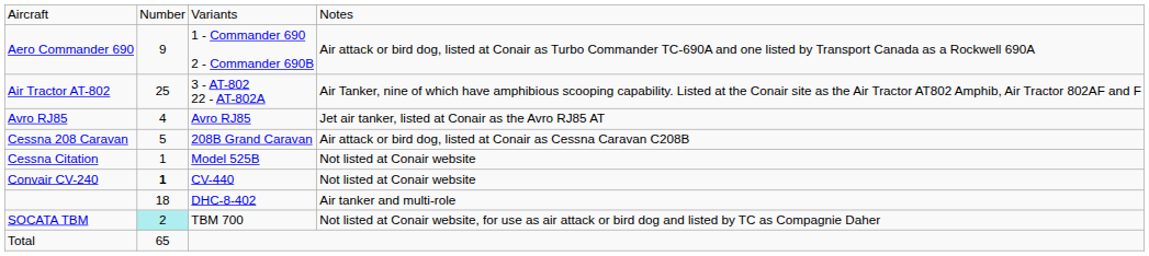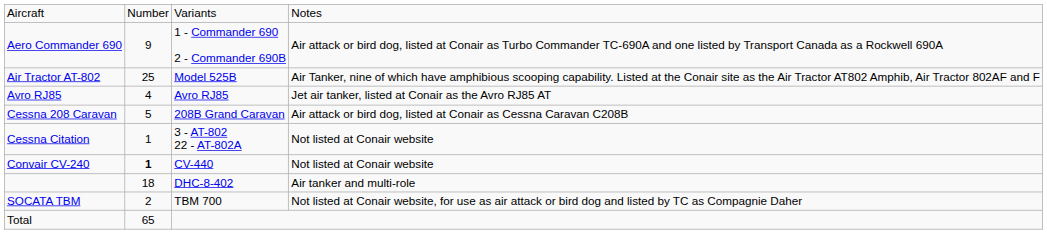 <table class="wikitable" style="border-collapse:collapse;text-align:left">
 <tr>
 <td>Aircraft</td>
 <td>Number</td>
 <td>Variants</td>
 <td>Notes</td>
 </tr>
 <tr>
 <td><a href='#'>Aero Commander 690</a></td>
 <td align=center>9</td>
 <td>1 - <a href='#'>Commander 690</a><br><br>2 - <a href='#'>Commander 690B</a></td>
 <td>Air attack or bird dog, listed at Conair as Turbo Commander TC-690A and one listed by Transport Canada as a Rockwell 690A</td>
 </tr>
 <tr>
 <td><a href='#'>Air Tractor AT-802</a></td>
 <td align=center>25</td>
-<td>3 - <a href='#'>AT-802</a><br>22 - <a href='#'>AT-802A</a></td>
+<td><a href='#'>Model 525B</a></td>
 <td>Air Tanker, nine of which have amphibious scooping capability. Listed at the Conair site as the Air Tractor AT802 Amphib, Air Tractor 802AF and F</td>
 </tr>
 <tr>
 <td><a href='#'>Avro RJ85</a></td>
 <td align=center>4</td>
 <td><a href='#'>Avro RJ85</a></td>
 <td>Jet air tanker, listed at Conair as the Avro RJ85 AT</td>
 </tr>
 <tr>
 <td><a href='#'>Cessna 208 Caravan</a></td>
 <td align=center>5</td>
 <td><a href='#'>208B Grand Caravan</a></td>
 <td>Air attack or bird dog, listed at Conair as Cessna Caravan C208B</td>
 </tr>
 <tr>
 <td><a href='#'>Cessna Citation</a></td>
 <td align=center>1</td>
-<td><a href='#'>Model 525B</a></td>
+<td>3 - <a href='#'>AT-802</a><br>22 - <a href='#'>AT-802A</a></td>
 <td>Not listed at Conair website</td>
 </tr>
 <tr>
 <td><a href='#'>Convair CV-240</a></td>
 <td align=center><strong>1</strong></td>
 <td><a href='#'>CV-440</a></td>
 <td>Not listed at Conair website</td>
 </tr>
 <tr>
 <td></td>
 <td align="center">18</td>
 <td><a href='#'>DHC-8-402</a></td>
 <td>Air tanker and multi-role</td>
 </tr>
 <tr>
 <td><a href='#'>SOCATA TBM</a></td>
-<td align="center" style="background: paleturquoise;">2</td>
+<td align="center">2</td>
 <td>TBM 700</td>
 <td>Not listed at Conair website, for use as air attack or bird dog and listed by TC as Compagnie Daher</td>
 </tr>
 <tr>
 <td>Total</td>
 <td align="center">65</td>
 <td colspan="3"></td>
 </tr>
 </table>
